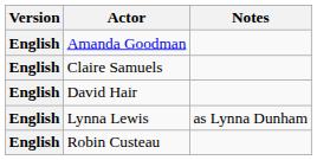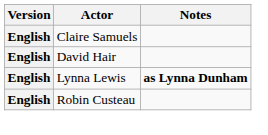 <table class="wikitable sortable mw-collapsible mw-collapsed">
 <tr>
 <th>Version</th>
 <th>Actor</th>
 <th>Notes</th>
-</tr>
-<tr>
-<th>English</th>
-<td><a href='#'>Amanda Goodman</a></td>
-<td></td>
 </tr>
 <tr>
 <th>English</th>
 <td>Claire Samuels</td>
 <td></td>
 </tr>
 <tr>
 <th>English</th>
 <td>David Hair</td>
 <td></td>
 </tr>
 <tr>
 <th>English</th>
 <td>Lynna Lewis</td>
-<td>as Lynna Dunham</td>
+<td><strong>as Lynna Dunham</strong></td>
 </tr>
 <tr>
 <th>English</th>
 <td>Robin Custeau</td>
 <td></td>
 </tr>
 </table>
